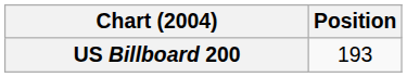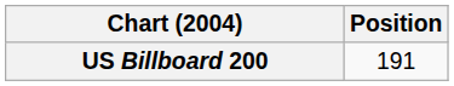 <table class="wikitable sortable plainrowheaders" style="text-align:center">
 <tr>
 <th scope="col" style="width:14em;">Chart (2004)</th>
 <th scope="col">Position</th>
 </tr>
 <tr>
 <th scope="row">US <em>Billboard</em> 200</th>
-<td>193</td>
+<td>191</td>
 </tr>
 </table>
